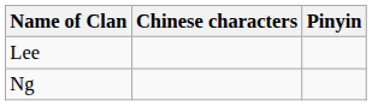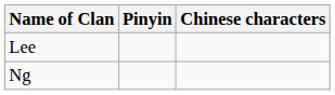 <table class="wikitable">
 <tr>
 <th>Name of Clan</th>
+<th>Pinyin</th>
 <th>Chinese characters</th>
-<th>Pinyin</th>
 </tr>
 <tr>
 <td>Lee</td>
 <td></td>
 <td></td>
 </tr>
 <tr>
 <td>Ng</td>
 <td></td>
 <td></td>
 </tr>
 </table>
